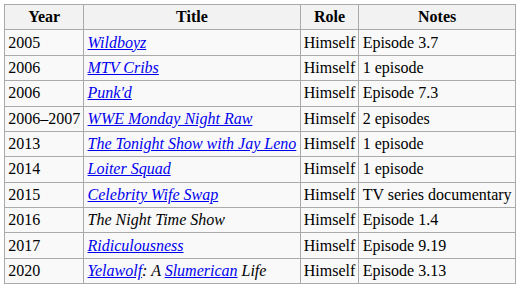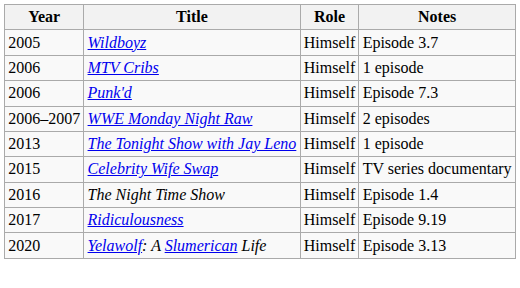 <table class="wikitable sortable">
 <tr>
 <th>Year</th>
 <th>Title</th>
 <th>Role</th>
 <th class="unsortable">Notes</th>
 </tr>
 <tr>
 <td>2005</td>
 <td><em><a href='#'>Wildboyz</a></em></td>
 <td>Himself</td>
 <td>Episode 3.7</td>
 </tr>
 <tr>
 <td>2006</td>
 <td><em><a href='#'>MTV Cribs</a></em></td>
 <td>Himself</td>
 <td>1 episode</td>
 </tr>
 <tr>
 <td>2006</td>
 <td><em><a href='#'>Punk'd</a></em></td>
 <td>Himself</td>
 <td>Episode 7.3</td>
 </tr>
 <tr>
 <td>2006–2007</td>
 <td><em><a href='#'>WWE Monday Night Raw</a></em></td>
 <td>Himself</td>
 <td>2 episodes</td>
 </tr>
 <tr>
 <td>2013</td>
 <td><em><a href='#'>The Tonight Show with Jay Leno</a></em></td>
 <td>Himself</td>
 <td>1 episode</td>
 </tr>
 <tr>
-<td>2014</td>
-<td><em><a href='#'>Loiter Squad</a></em></td>
-<td>Himself</td>
-<td>1 episode</td>
-</tr>
-<tr>
 <td>2015</td>
 <td><em><a href='#'>Celebrity Wife Swap</a></em></td>
 <td>Himself</td>
 <td>TV series documentary</td>
 </tr>
 <tr>
 <td>2016</td>
 <td><em>The Night Time Show</em></td>
 <td>Himself</td>
 <td>Episode 1.4</td>
 </tr>
 <tr>
 <td>2017</td>
 <td><em><a href='#'>Ridiculousness</a></em></td>
 <td>Himself</td>
 <td>Episode 9.19</td>
 </tr>
 <tr>
 <td>2020</td>
 <td><em><a href='#'>Yelawolf</a>: A <a href='#'>Slumerican</a> Life</em></td>
 <td>Himself</td>
 <td>Episode 3.13</td>
 </tr>
 <tr>
 </tr>
 </table>
